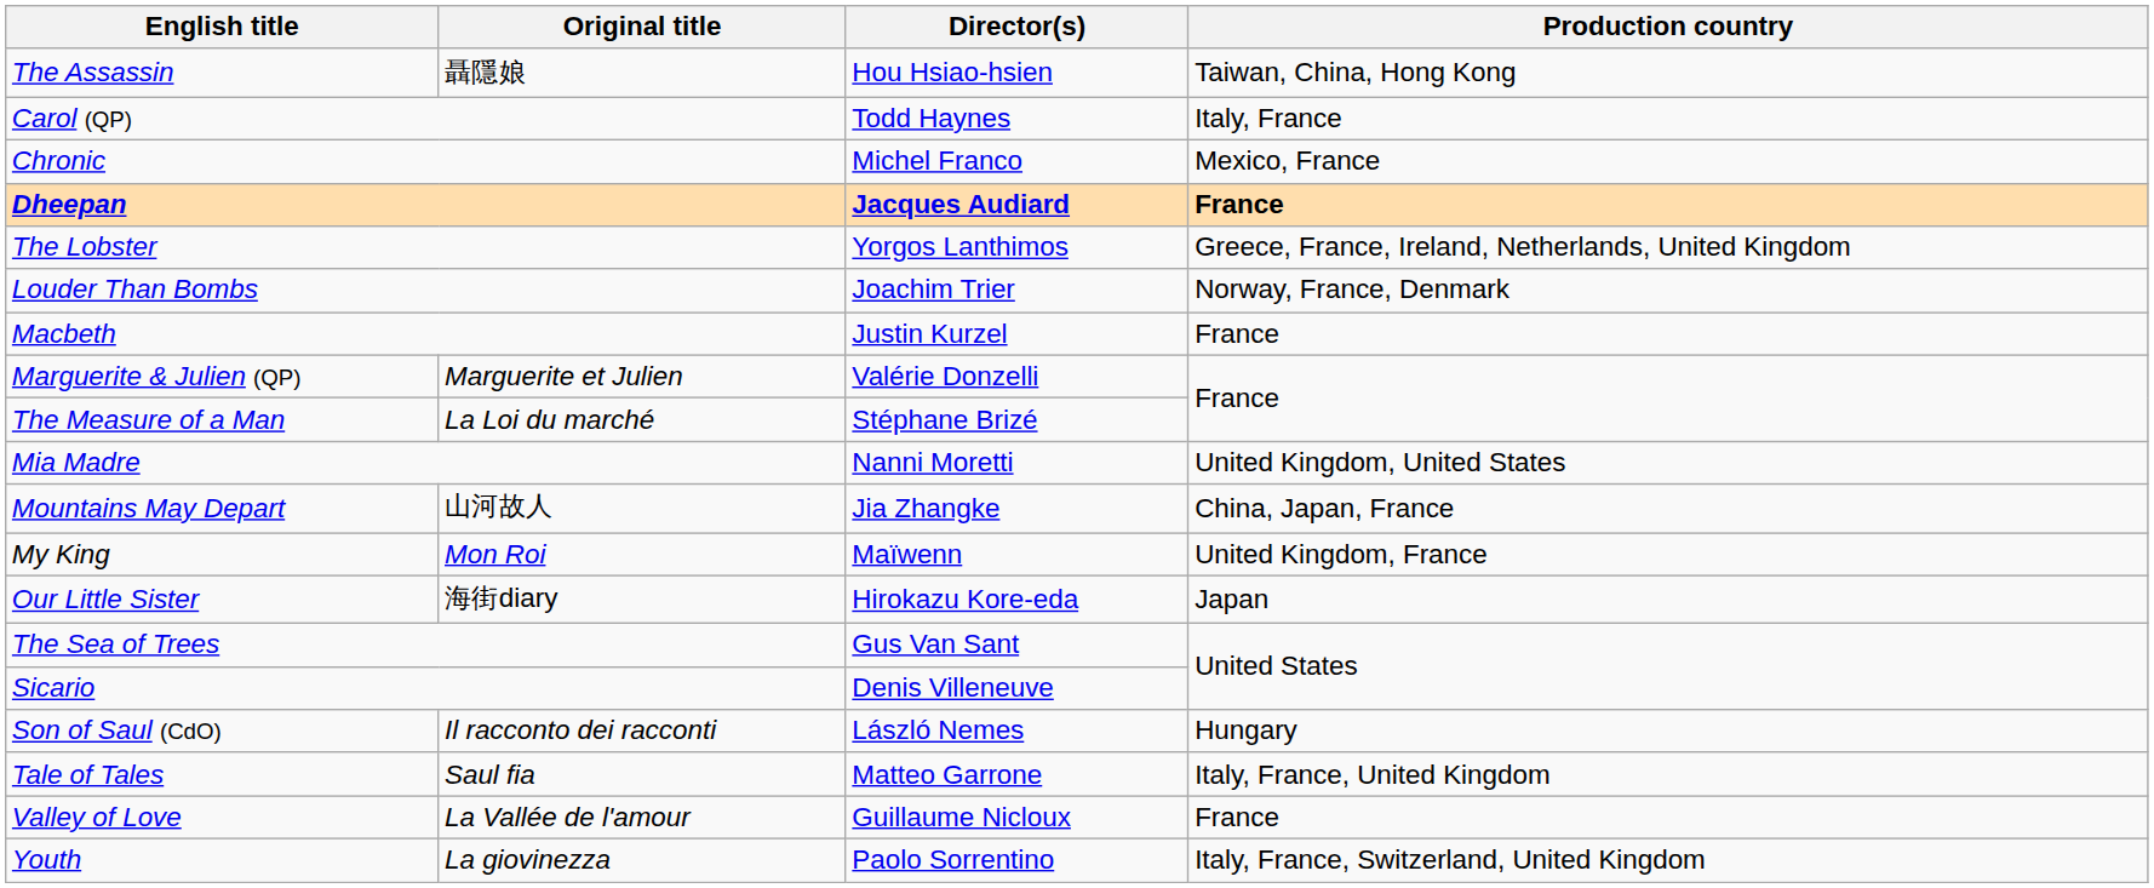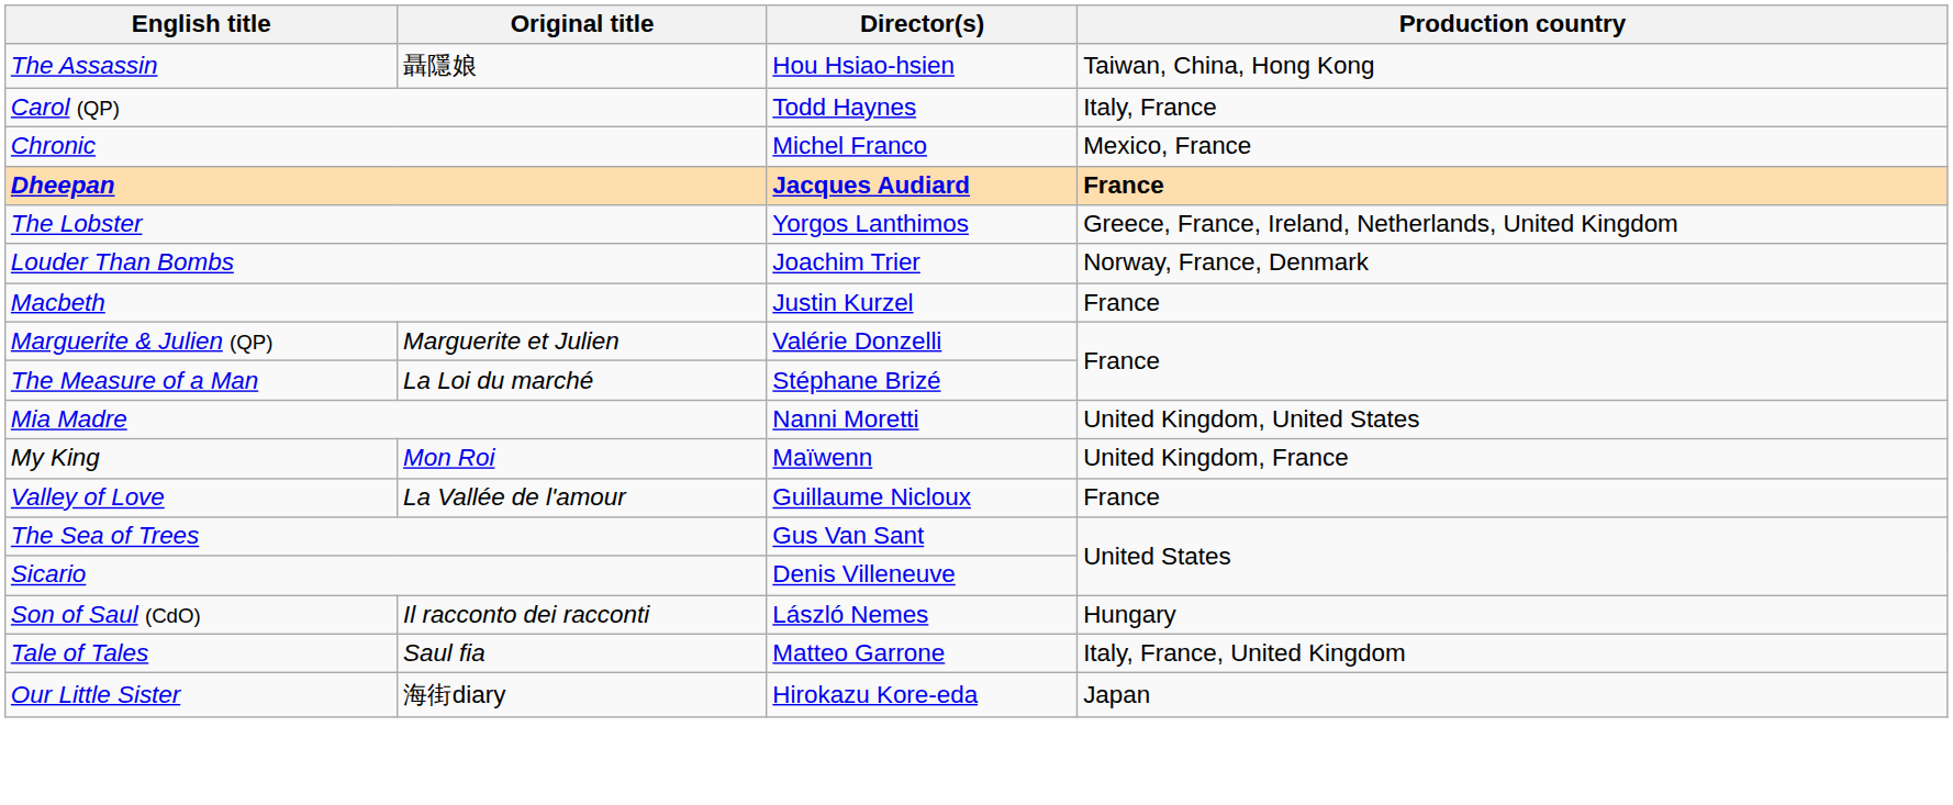 <table class="wikitable" style="width:100%; margin-bottom:2px" cellpadding="5">
 <tr>
 <th scope="col">English title</th>
 <th scope="col">Original title</th>
 <th scope="col">Director(s)</th>
 <th scope="col">Production country</th>
 </tr>
 <tr>
 <td data-sort-value="Assassin"><em><a href='#'>The Assassin</a></em></td>
 <td data-sort-value="Nie">聶隱娘</td>
 <td><a href='#'>Hou Hsiao-hsien</a></td>
 <td>Taiwan, China, Hong Kong</td>
 </tr>
 <tr>
 <td colspan=2><em><a href='#'>Carol</a></em> <small>(QP)</small></td>
 <td data-sort-value="Haynes"><a href='#'>Todd Haynes</a></td>
 <td>Italy, France</td>
 </tr>
 <tr>
 <td colspan=2><em><a href='#'>Chronic</a></em></td>
 <td data-sort-value="Franco"><a href='#'>Michel Franco</a></td>
 <td>Mexico, France</td>
 </tr>
 <tr style="background:#FFDEAD;">
 <td colspan=2><strong><em><a href='#'>Dheepan</a></em></strong></td>
 <td data-sort-value="Audiard"><strong><a href='#'>Jacques Audiard</a></strong></td>
 <td><strong>France</strong></td>
 </tr>
 <tr>
 <td colspan=2 data-sort-value="Lobster"><em><a href='#'>The Lobster</a></em></td>
 <td data-sort-value="Lanthimos"><a href='#'>Yorgos Lanthimos</a></td>
 <td>Greece, France, Ireland, Netherlands, United Kingdom</td>
 </tr>
 <tr>
 <td colspan=2><em><a href='#'>Louder Than Bombs</a></em></td>
 <td data-sort-value="Trier"><a href='#'>Joachim Trier</a></td>
 <td>Norway, France, Denmark</td>
 </tr>
 <tr>
 <td colspan=2><em><a href='#'>Macbeth</a></em></td>
 <td data-sort-value="Kurzel"><a href='#'>Justin Kurzel</a></td>
 <td>France</td>
 </tr>
 <tr>
 <td><em><a href='#'>Marguerite & Julien</a></em> <small>(QP)</small></td>
 <td><em>Marguerite et Julien</em></td>
 <td data-sort-value="Donzelli"><a href='#'>Valérie Donzelli</a></td>
 <td rowspan="2">France</td>
 </tr>
 <tr>
 <td data-sort-value="Measure"><em><a href='#'>The Measure of a Man</a></em></td>
 <td data-sort-value="Loi"><em>La Loi du marché</em></td>
 <td data-sort-value="Brizé"><a href='#'>Stéphane Brizé</a></td>
 </tr>
 <tr>
 <td colspan=2><em><a href='#'>Mia Madre</a></em></td>
 <td data-sort-value="Moretti"><a href='#'>Nanni Moretti</a></td>
 <td>United Kingdom, United States</td>
 </tr>
 <tr>
-<td><em><a href='#'>Mountains May Depart</a></em></td>
-<td data-sort-value="Shan">山河故人</td>
-<td data-sort-value="Zhangke"><a href='#'>Jia Zhangke</a></td>
-<td>China, Japan, France</td>
-</tr>
-<tr>
 <td><em>My King</em></td>
 <td><em><a href='#'>Mon Roi</a></em></td>
 <td><a href='#'>Maïwenn</a></td>
 <td>United Kingdom, France</td>
 </tr>
 <tr>
-<td><em><a href='#'>Our Little Sister</a></em></td>
-<td data-sort-value="Umimachi">海街diary</td>
-<td data-sort-value="Koreeda"><a href='#'>Hirokazu Kore-eda</a></td>
-<td>Japan</td>
+<td><em><a href='#'>Valley of Love</a></em></td>
+<td data-sort-value="Vallee"><em>La Vallée de l'amour</em></td>
+<td data-sort-value="Nicloux"><a href='#'>Guillaume Nicloux</a></td>
+<td>France</td>
 </tr>
 <tr>
 <td colspan=2 data-sort-value="Sea"><em><a href='#'>The Sea of Trees</a></em></td>
 <td data-sort-value="Sant"><a href='#'>Gus Van Sant</a></td>
 <td rowspan="2">United States</td>
 </tr>
 <tr>
 <td colspan=2><em><a href='#'>Sicario</a></em></td>
 <td data-sort-value="Villeneuve"><a href='#'>Denis Villeneuve</a></td>
 </tr>
 <tr>
 <td><em><a href='#'>Son of Saul</a></em> <small>(CdO)</small></td>
 <td data-sort-value="Racconto"><em>Il racconto dei racconti</em></td>
 <td data-sort-value="Nemes"><a href='#'>László Nemes</a></td>
 <td>Hungary</td>
 </tr>
 <tr>
 <td><em><a href='#'>Tale of Tales</a></em></td>
 <td><em>Saul fia</em></td>
 <td data-sort-value="Garrone"><a href='#'>Matteo Garrone</a></td>
 <td>Italy, France, United Kingdom</td>
 </tr>
 <tr>
-<td><em><a href='#'>Valley of Love</a></em></td>
-<td data-sort-value="Vallee"><em>La Vallée de l'amour</em></td>
-<td data-sort-value="Nicloux"><a href='#'>Guillaume Nicloux</a></td>
-<td>France</td>
-</tr>
-<tr>
-<td><em><a href='#'>Youth</a></em></td>
-<td data-sort-value="Giovinezza"><em>La giovinezza</em></td>
-<td data-sort-value="Sorrentino"><a href='#'>Paolo Sorrentino</a></td>
-<td>Italy, France, Switzerland, United Kingdom</td>
+<td><em><a href='#'>Our Little Sister</a></em></td>
+<td data-sort-value="Umimachi">海街diary</td>
+<td data-sort-value="Koreeda"><a href='#'>Hirokazu Kore-eda</a></td>
+<td>Japan</td>
 </tr>
 </table>
